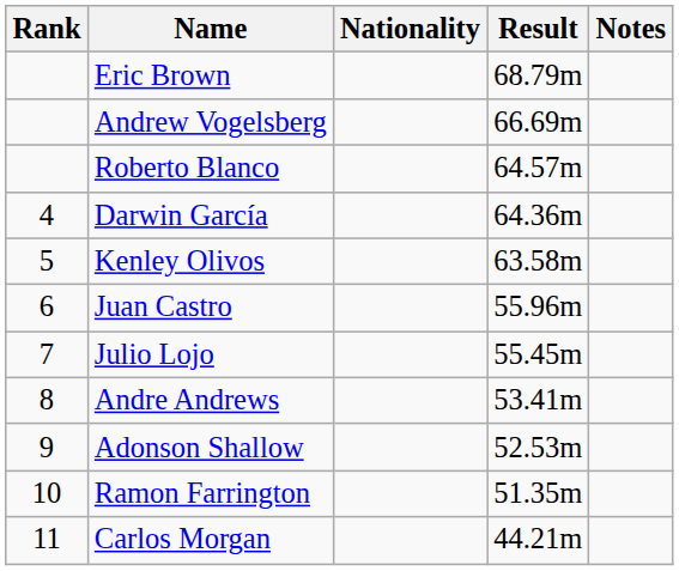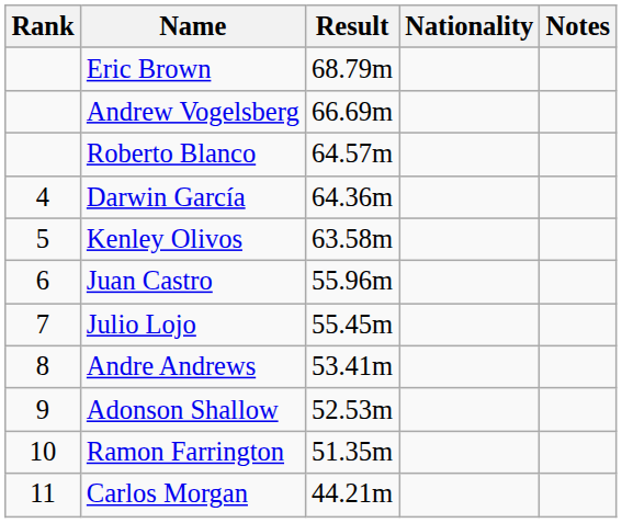 <table class="wikitable sortable" style="text-align:center">
 <tr>
 <th>Rank</th>
 <th>Name</th>
+<th>Result</th>
 <th>Nationality</th>
-<th>Result</th>
 <th>Notes</th>
 </tr>
 <tr>
 <td align=center></td>
 <td align=left><a href='#'>Eric Brown</a></td>
+<td>68.79m</td>
 <td align=left></td>
-<td>68.79m</td>
 <td></td>
 </tr>
 <tr>
 <td align=center></td>
 <td align=left><a href='#'>Andrew Vogelsberg</a></td>
+<td>66.69m</td>
 <td align=left></td>
-<td>66.69m</td>
 <td></td>
 </tr>
 <tr>
 <td align=center></td>
 <td align=left><a href='#'>Roberto Blanco</a></td>
+<td>64.57m</td>
 <td align=left></td>
-<td>64.57m</td>
 <td></td>
 </tr>
 <tr>
 <td align=center>4</td>
 <td align=left><a href='#'>Darwin García</a></td>
+<td>64.36m</td>
 <td align=left></td>
-<td>64.36m</td>
 <td></td>
 </tr>
 <tr>
 <td align=center>5</td>
 <td align=left><a href='#'>Kenley Olivos</a></td>
+<td>63.58m</td>
 <td align=left></td>
-<td>63.58m</td>
 <td></td>
 </tr>
 <tr>
 <td align=center>6</td>
 <td align=left><a href='#'>Juan Castro</a></td>
+<td>55.96m</td>
 <td align=left></td>
-<td>55.96m</td>
 <td></td>
 </tr>
 <tr>
 <td align=center>7</td>
 <td align=left><a href='#'>Julio Lojo</a></td>
+<td>55.45m</td>
 <td align=left></td>
-<td>55.45m</td>
 <td></td>
 </tr>
 <tr>
 <td align=center>8</td>
 <td align=left><a href='#'>Andre Andrews</a></td>
+<td>53.41m</td>
 <td align=left></td>
-<td>53.41m</td>
 <td></td>
 </tr>
 <tr>
 <td align=center>9</td>
 <td align=left><a href='#'>Adonson Shallow</a></td>
+<td>52.53m</td>
 <td align=left></td>
-<td>52.53m</td>
 <td></td>
 </tr>
 <tr>
 <td align=center>10</td>
 <td align=left><a href='#'>Ramon Farrington</a></td>
+<td>51.35m</td>
 <td align=left></td>
-<td>51.35m</td>
 <td></td>
 </tr>
 <tr>
 <td align=center>11</td>
 <td align=left><a href='#'>Carlos Morgan</a></td>
+<td>44.21m</td>
 <td align=left></td>
-<td>44.21m</td>
 <td></td>
 </tr>
 </table>
